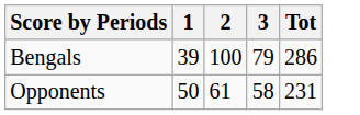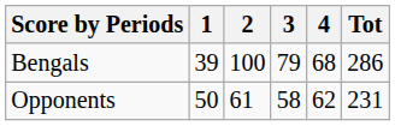 <table class="wikitable">
 <tr>
 <th>Score by Periods</th>
 <th>1</th>
 <th>2</th>
 <th>3</th>
+<th>4</th>
 <th>Tot</th>
 </tr>
 <tr>
 <td>Bengals</td>
 <td>39</td>
 <td>100</td>
 <td>79</td>
+<td>68</td>
 <td>286</td>
 </tr>
 <tr>
 <td>Opponents</td>
 <td>50</td>
 <td>61</td>
 <td>58</td>
+<td>62</td>
 <td>231</td>
 </tr>
 </table>
